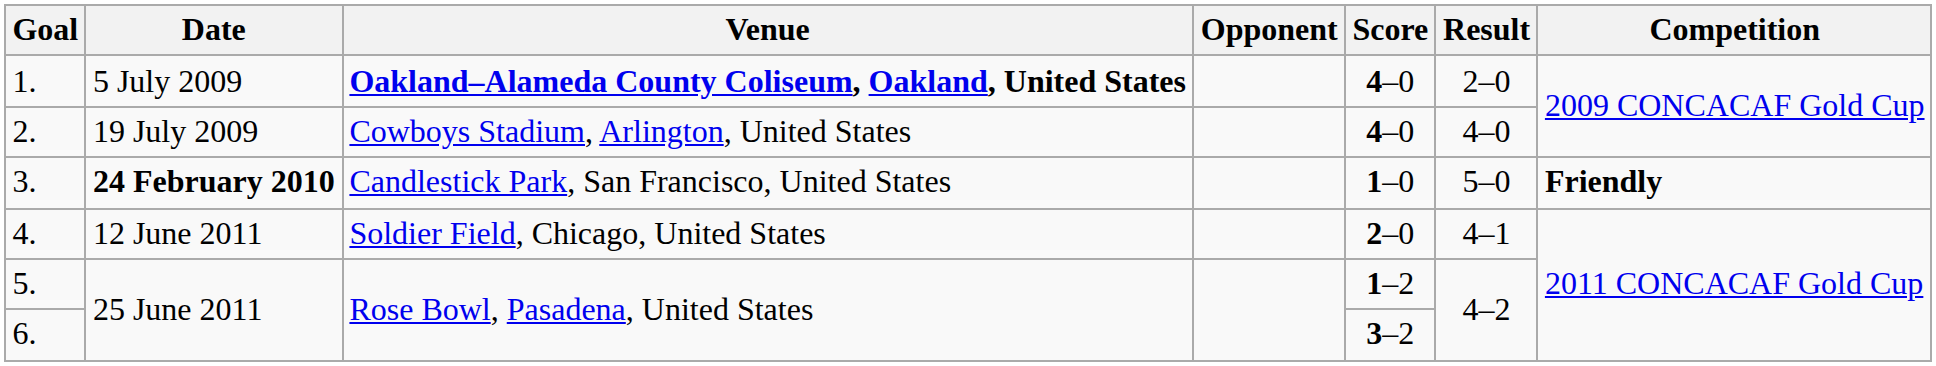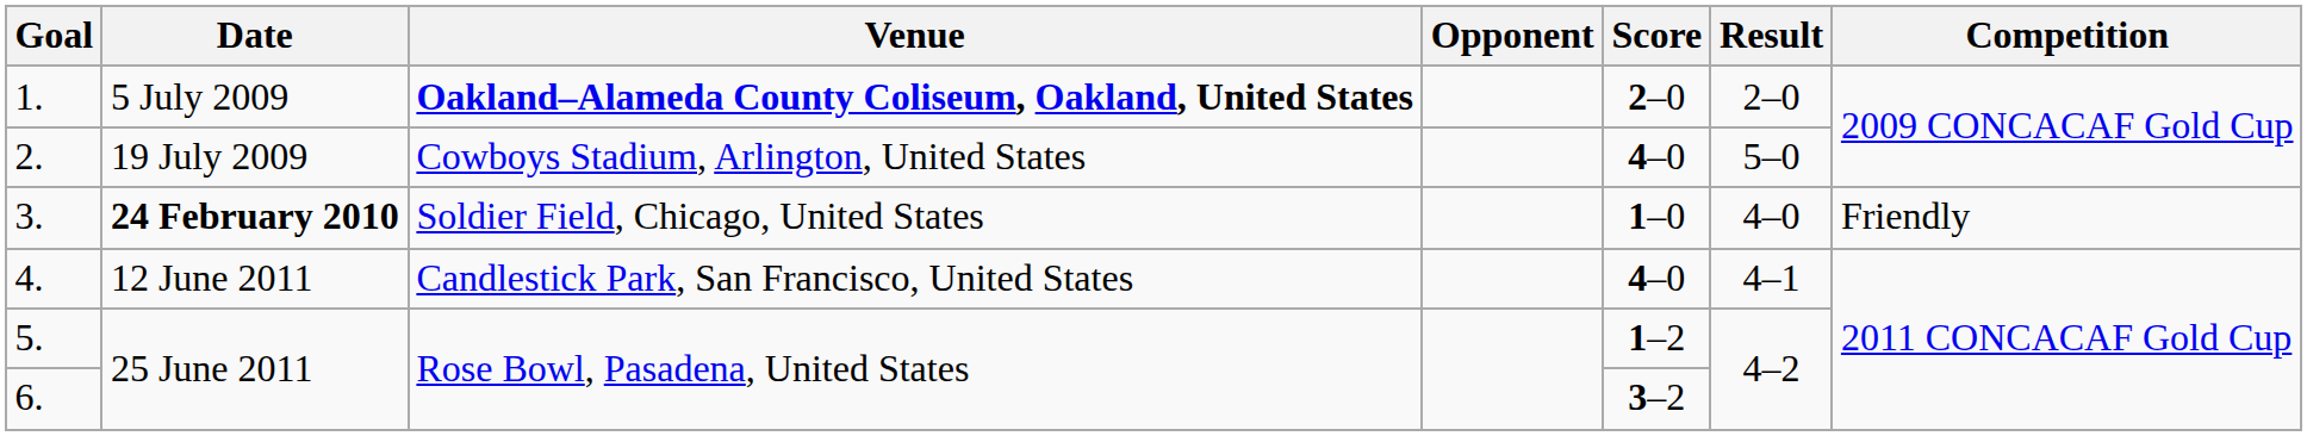 <table class="wikitable" style=font-size:100%>
 <tr>
 <th>Goal</th>
 <th>Date</th>
 <th>Venue</th>
 <th>Opponent</th>
 <th>Score</th>
 <th>Result</th>
 <th>Competition</th>
 </tr>
 <tr>
 <td>1.</td>
 <td>5 July 2009</td>
 <td><strong><a href='#'>Oakland–Alameda County Coliseum</a>, <a href='#'>Oakland</a>, United States</strong></td>
 <td></td>
-<td align=center><strong>4</strong>–0</td>
+<td align=center><strong>2</strong>–0</td>
 <td align=center>2–0</td>
 <td rowspan="2"><a href='#'>2009 CONCACAF Gold Cup</a></td>
 </tr>
 <tr>
 <td>2.</td>
 <td>19 July 2009</td>
 <td><a href='#'>Cowboys Stadium</a>, <a href='#'>Arlington</a>, United States</td>
 <td></td>
 <td align=center><strong>4</strong>–0</td>
-<td align=center>4–0</td>
+<td align=center>5–0</td>
 </tr>
 <tr>
 <td>3.</td>
 <td><strong>24 February 2010</strong></td>
-<td><a href='#'>Candlestick Park</a>, San Francisco, United States</td>
+<td><a href='#'>Soldier Field</a>, Chicago, United States</td>
 <td></td>
 <td align=center><strong>1</strong>–0</td>
-<td align=center>5–0</td>
-<td><strong>Friendly</strong></td>
+<td align=center>4–0</td>
+<td>Friendly</td>
 </tr>
 <tr>
 <td>4.</td>
 <td>12 June 2011</td>
-<td><a href='#'>Soldier Field</a>, Chicago, United States</td>
+<td><a href='#'>Candlestick Park</a>, San Francisco, United States</td>
 <td></td>
-<td align=center><strong>2</strong>–0</td>
+<td align=center><strong>4</strong>–0</td>
 <td align=center>4–1</td>
 <td rowspan="3"><a href='#'>2011 CONCACAF Gold Cup</a></td>
 </tr>
 <tr>
 <td>5.</td>
 <td rowspan="2">25 June 2011</td>
 <td rowspan="2"><a href='#'>Rose Bowl</a>, <a href='#'>Pasadena</a>, United States</td>
 <td rowspan="2"></td>
 <td align=center><strong>1</strong>–2</td>
 <td rowspan="2" align=center>4–2</td>
 </tr>
 <tr>
 <td>6.</td>
 <td align=center><strong>3</strong>–2</td>
 </tr>
 <tr>
 </tr>
 </table>
